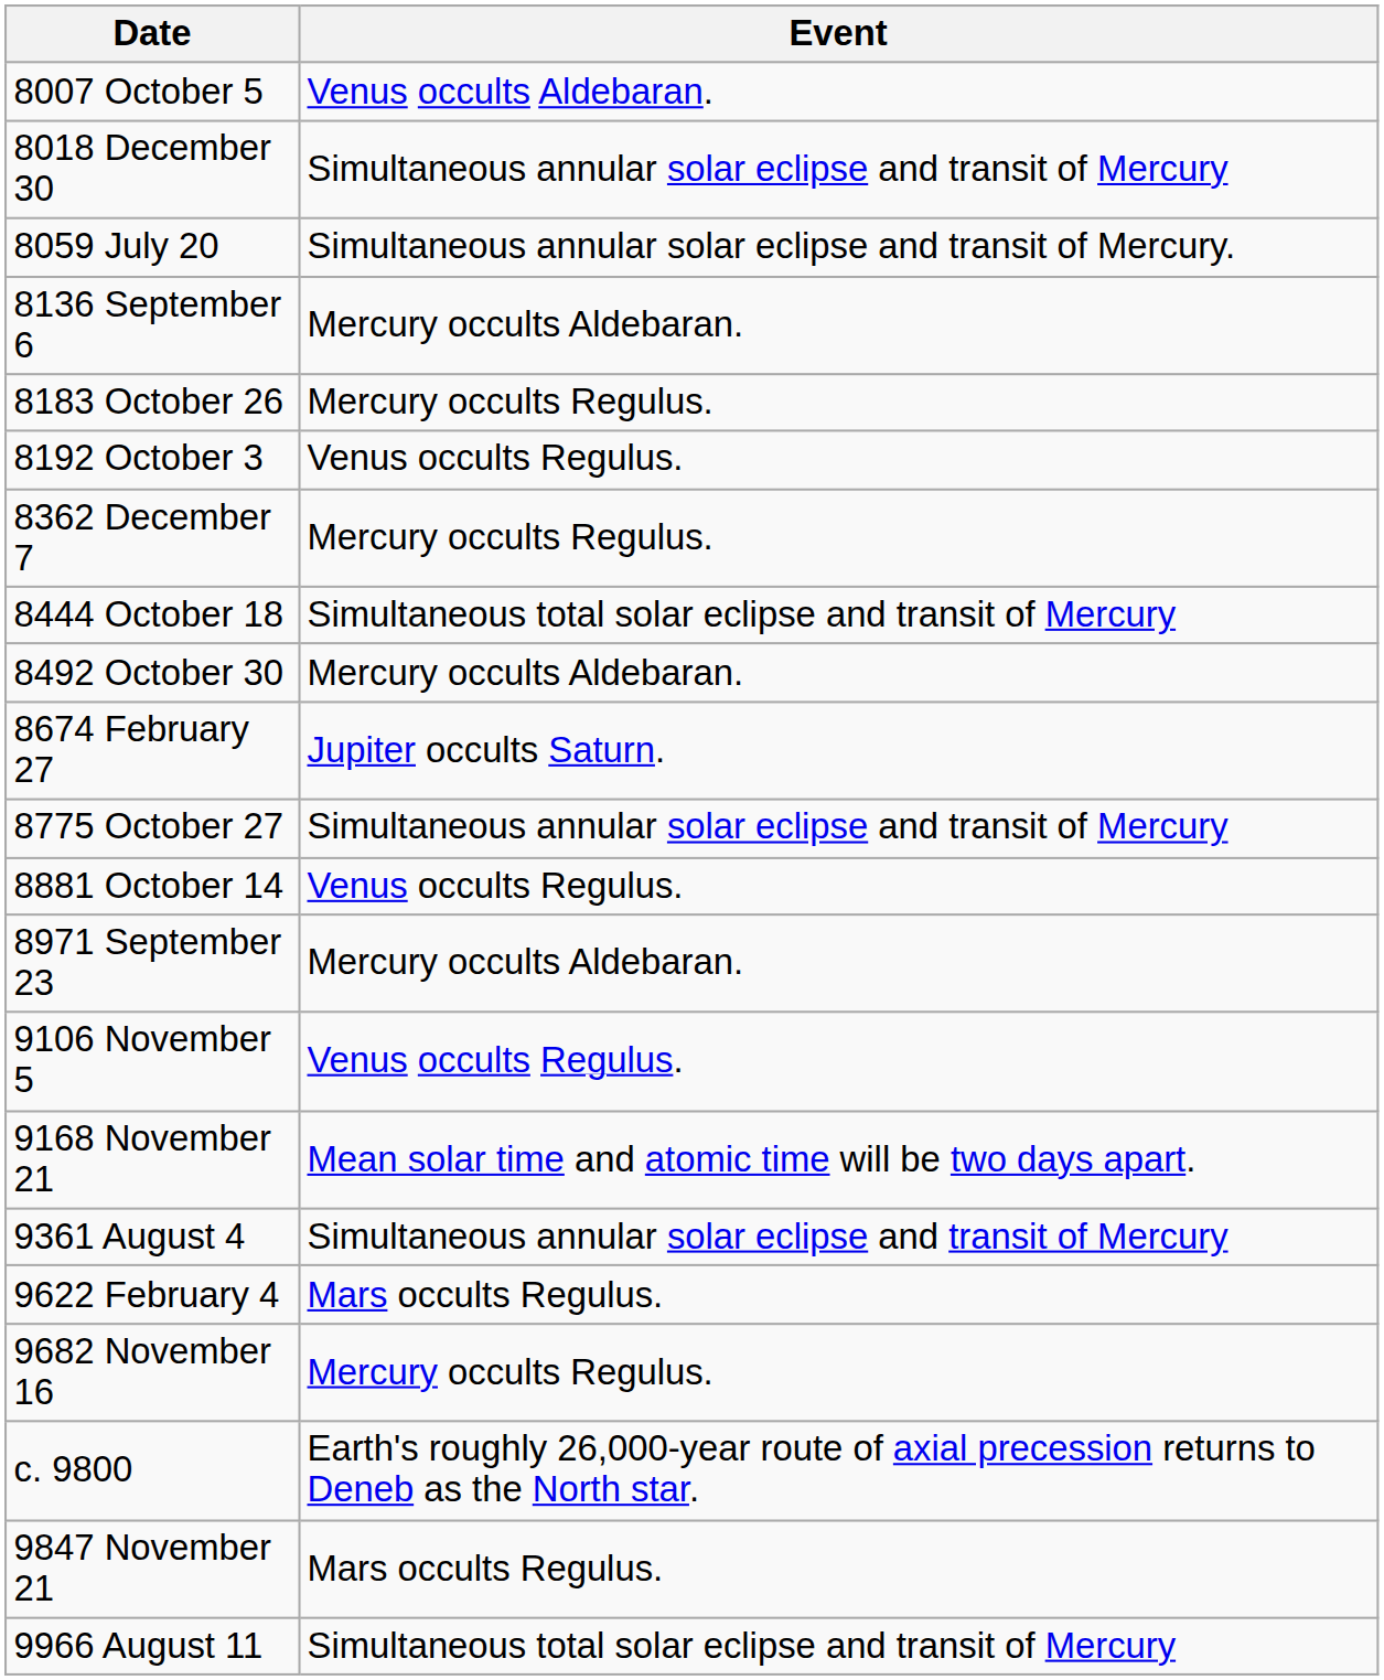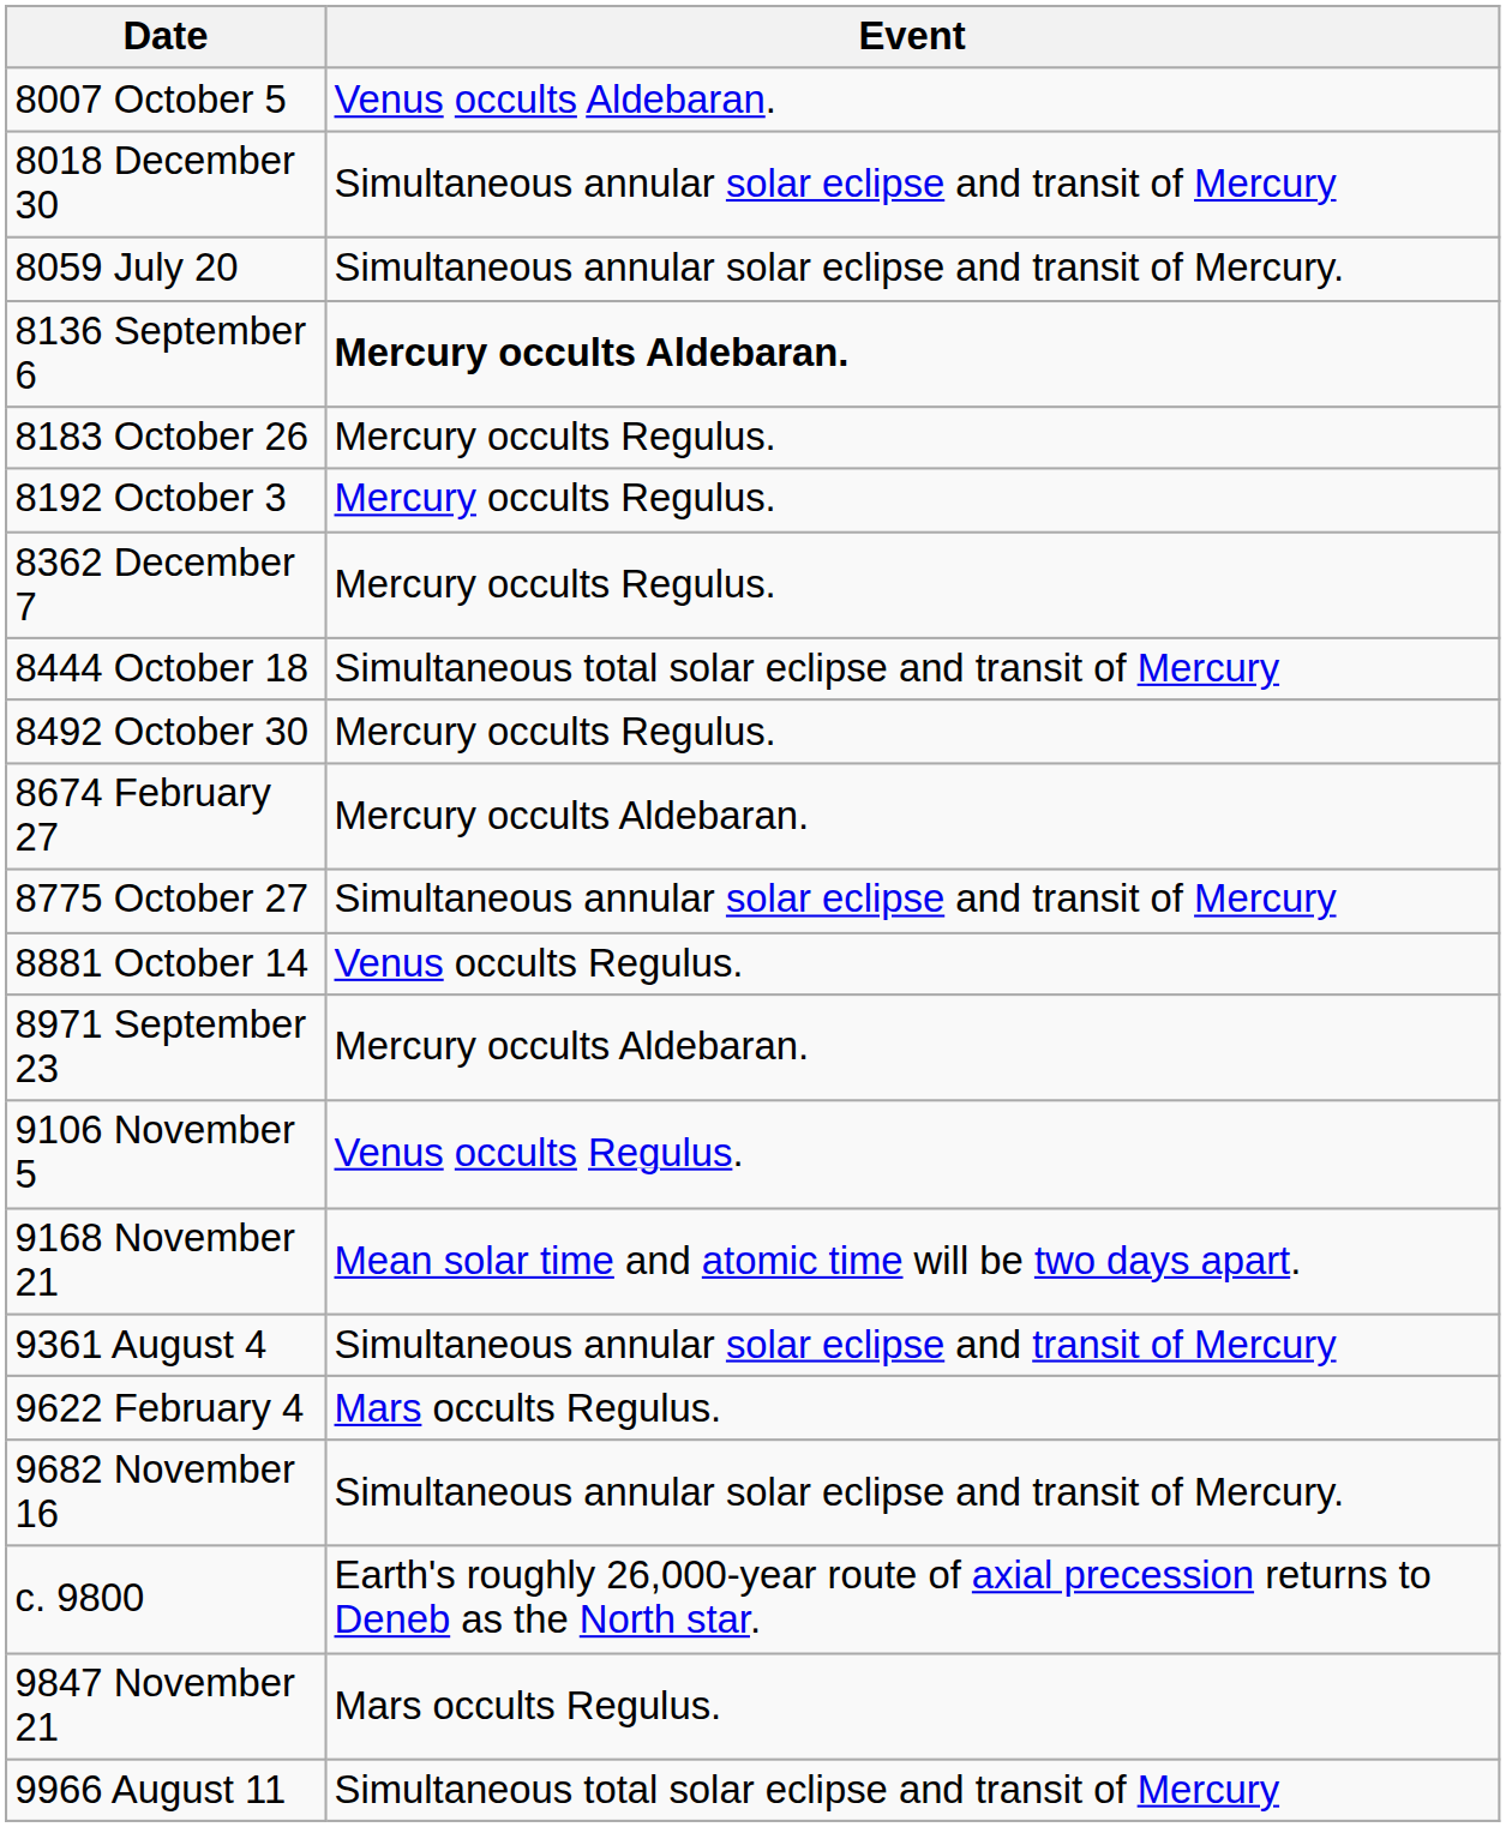 <table class="wikitable">
 <tr>
 <th>Date</th>
 <th>Event</th>
 </tr>
 <tr>
 <td>8007 October 5</td>
 <td><a href='#'>Venus</a> <a href='#'>occults</a> <a href='#'>Aldebaran</a>.</td>
 </tr>
 <tr>
 <td>8018 December 30</td>
 <td>Simultaneous annular <a href='#'>solar eclipse</a> and transit of <a href='#'>Mercury</a></td>
 </tr>
 <tr>
 <td>8059 July 20</td>
 <td>Simultaneous annular solar eclipse and transit of Mercury.</td>
 </tr>
 <tr>
 <td>8136 September 6</td>
-<td>Mercury occults Aldebaran.</td>
+<td><strong>Mercury occults Aldebaran.</strong></td>
 </tr>
 <tr>
 <td>8183 October 26</td>
 <td>Mercury occults Regulus.</td>
 </tr>
 <tr>
 <td>8192 October 3</td>
-<td>Venus occults Regulus.</td>
+<td><a href='#'>Mercury</a> occults Regulus.</td>
 </tr>
 <tr>
 <td>8362 December 7</td>
 <td>Mercury occults Regulus.</td>
 </tr>
 <tr>
 <td>8444 October 18</td>
 <td>Simultaneous total solar eclipse and transit of <a href='#'>Mercury</a></td>
 </tr>
 <tr>
 <td>8492 October 30</td>
-<td>Mercury occults Aldebaran.</td>
+<td>Mercury occults Regulus.</td>
 </tr>
 <tr>
 <td>8674 February 27</td>
-<td><a href='#'>Jupiter</a> occults <a href='#'>Saturn</a>.</td>
+<td>Mercury occults Aldebaran.</td>
 </tr>
 <tr>
 <td>8775 October 27</td>
 <td>Simultaneous annular <a href='#'>solar eclipse</a> and transit of <a href='#'>Mercury</a></td>
 </tr>
 <tr>
 <td>8881 October 14</td>
 <td><a href='#'>Venus</a> occults Regulus.</td>
 </tr>
 <tr>
 <td>8971 September 23</td>
 <td>Mercury occults Aldebaran.</td>
 </tr>
 <tr>
 <td>9106 November 5</td>
 <td><a href='#'>Venus</a> <a href='#'>occults</a> <a href='#'>Regulus</a>.</td>
 </tr>
 <tr>
 <td>9168 November 21</td>
 <td><a href='#'>Mean solar time</a> and <a href='#'>atomic time</a> will be <a href='#'>two days apart</a>.</td>
 </tr>
 <tr>
 <td>9361 August 4</td>
 <td>Simultaneous annular <a href='#'>solar eclipse</a> and <a href='#'>transit of Mercury</a></td>
 </tr>
 <tr>
 <td>9622 February 4</td>
 <td><a href='#'>Mars</a> occults Regulus.</td>
 </tr>
 <tr>
 <td>9682 November 16</td>
-<td><a href='#'>Mercury</a> occults Regulus.</td>
+<td>Simultaneous annular solar eclipse and transit of Mercury.</td>
 </tr>
 <tr>
 <td>c. 9800</td>
 <td>Earth's roughly 26,000-year route of <a href='#'>axial precession</a> returns to <a href='#'>Deneb</a> as the <a href='#'>North star</a>.</td>
 </tr>
 <tr>
 <td>9847 November 21</td>
 <td>Mars occults Regulus.</td>
 </tr>
 <tr>
 <td>9966 August 11</td>
 <td>Simultaneous total solar eclipse and transit of <a href='#'>Mercury</a></td>
 </tr>
 </table>
